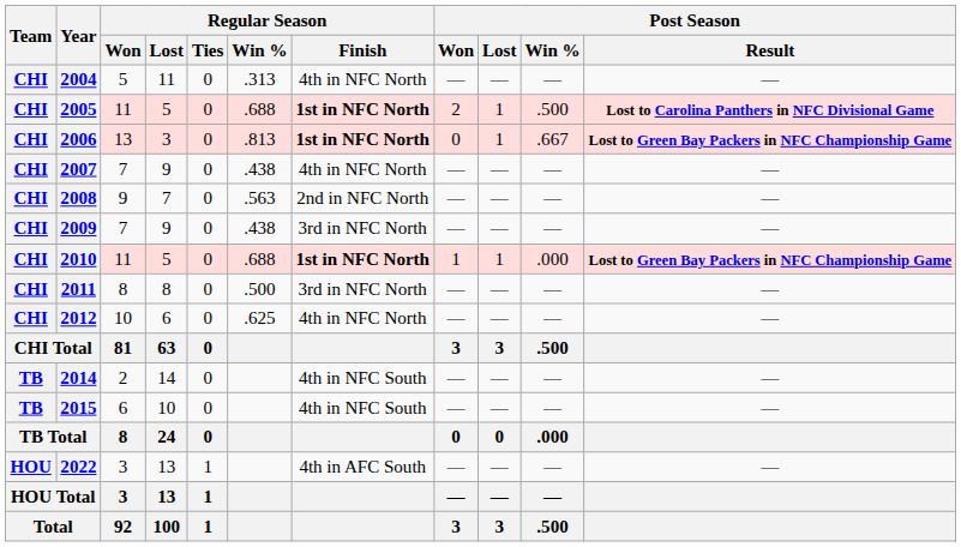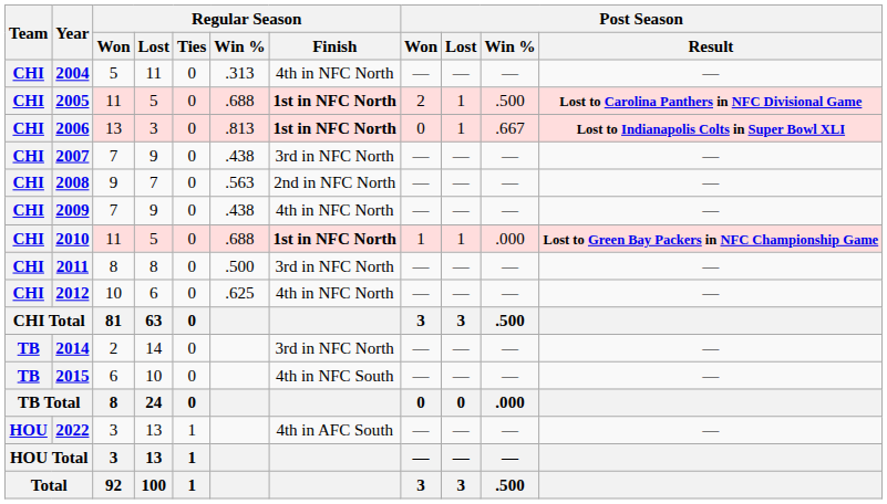 <table class="wikitable" style="font-size: 95%; text-align:center;">
 <tr>
 <th rowspan="2">Team</th>
 <th rowspan="2">Year</th>
 <th colspan="5">Regular Season</th>
 <th colspan="4">Post Season</th>
 </tr>
 <tr>
 <th>Won</th>
 <th>Lost</th>
 <th>Ties</th>
 <th>Win %</th>
 <th>Finish</th>
 <th>Won</th>
 <th>Lost</th>
 <th>Win %</th>
 <th>Result</th>
 </tr>
 <tr>
 <th><a href='#'>CHI</a></th>
 <th><a href='#'>2004</a></th>
 <td>5</td>
 <td>11</td>
 <td>0</td>
 <td>.313</td>
 <td>4th in NFC North</td>
 <td>—</td>
 <td>—</td>
 <td>—</td>
 <td>—</td>
 </tr>
 <tr ! style="background:#fdd;">
 <th><a href='#'>CHI</a></th>
 <th><a href='#'>2005</a></th>
 <td>11</td>
 <td>5</td>
 <td>0</td>
 <td>.688</td>
 <td><strong>1st in NFC North</strong></td>
 <td>2</td>
 <td>1</td>
 <td>.500</td>
 <td><small><strong>Lost to <a href='#'>Carolina Panthers</a> in <a href='#'>NFC Divisional Game</a></strong></small></td>
 </tr>
 <tr ! style="background:#fdd;">
 <th><a href='#'>CHI</a></th>
 <th><a href='#'>2006</a></th>
 <td>13</td>
 <td>3</td>
 <td>0</td>
 <td>.813</td>
 <td><strong>1st in NFC North</strong></td>
 <td>0</td>
 <td>1</td>
 <td>.667</td>
-<td><small><strong>Lost to <a href='#'>Green Bay Packers</a> in <a href='#'>NFC Championship Game</a></strong></small></td>
+<td><small><strong>Lost to <a href='#'>Indianapolis Colts</a> in <a href='#'>Super Bowl XLI</a></strong></small></td>
 </tr>
 <tr>
 <th><a href='#'>CHI</a></th>
 <th><a href='#'>2007</a></th>
 <td>7</td>
 <td>9</td>
 <td>0</td>
 <td>.438</td>
-<td>4th in NFC North</td>
+<td>3rd in NFC North</td>
 <td>—</td>
 <td>—</td>
 <td>—</td>
 <td>—</td>
 </tr>
 <tr>
 <th><a href='#'>CHI</a></th>
 <th><a href='#'>2008</a></th>
 <td>9</td>
 <td>7</td>
 <td>0</td>
 <td>.563</td>
 <td>2nd in NFC North</td>
 <td>—</td>
 <td>—</td>
 <td>—</td>
 <td>—</td>
 </tr>
 <tr>
 <th><a href='#'>CHI</a></th>
 <th><a href='#'>2009</a></th>
 <td>7</td>
 <td>9</td>
 <td>0</td>
 <td>.438</td>
-<td>3rd in NFC North</td>
+<td>4th in NFC North</td>
 <td>—</td>
 <td>—</td>
 <td>—</td>
 <td>—</td>
 </tr>
 <tr ! style="background:#fdd;">
 <th><a href='#'>CHI</a></th>
 <th><a href='#'>2010</a></th>
 <td>11</td>
 <td>5</td>
 <td>0</td>
 <td>.688</td>
 <td><strong>1st in NFC North</strong></td>
 <td>1</td>
 <td>1</td>
 <td>.000</td>
 <td><small><strong>Lost to <a href='#'>Green Bay Packers</a> in <a href='#'>NFC Championship Game</a></strong></small></td>
 </tr>
 <tr>
 <th><a href='#'>CHI</a></th>
 <th><a href='#'>2011</a></th>
 <td>8</td>
 <td>8</td>
 <td>0</td>
 <td>.500</td>
 <td>3rd in NFC North</td>
 <td>—</td>
 <td>—</td>
 <td>—</td>
 <td>—</td>
 </tr>
 <tr>
 <th><a href='#'>CHI</a></th>
 <th><a href='#'>2012</a></th>
 <td>10</td>
 <td>6</td>
 <td>0</td>
 <td>.625</td>
 <td>4th in NFC North</td>
 <td>—</td>
 <td>—</td>
 <td>—</td>
 <td>—</td>
 </tr>
 <tr>
 <th colspan="2">CHI Total</th>
 <th>81</th>
 <th>63</th>
 <th>0</th>
 <th></th>
 <th></th>
 <th>3</th>
 <th>3</th>
 <th>.500</th>
 <th></th>
 </tr>
 <tr>
 <th><a href='#'>TB</a></th>
 <th><a href='#'>2014</a></th>
 <td>2</td>
 <td>14</td>
 <td>0</td>
 <td></td>
-<td>4th in NFC South</td>
+<td>3rd in NFC North</td>
 <td>—</td>
 <td>—</td>
 <td>—</td>
 <td>—</td>
 </tr>
 <tr>
 <th><a href='#'>TB</a></th>
 <th><a href='#'>2015</a></th>
 <td>6</td>
 <td>10</td>
 <td>0</td>
 <td></td>
 <td>4th in NFC South</td>
 <td>—</td>
 <td>—</td>
 <td>—</td>
 <td>—</td>
 </tr>
 <tr>
 <th colspan="2">TB Total</th>
 <th>8</th>
 <th>24</th>
 <th>0</th>
 <th></th>
 <th></th>
 <th>0</th>
 <th>0</th>
 <th>.000</th>
 <th></th>
 </tr>
 <tr>
 <th><a href='#'>HOU</a></th>
 <th><a href='#'>2022</a></th>
 <td>3</td>
 <td>13</td>
 <td>1</td>
 <td></td>
 <td>4th in AFC South</td>
 <td>—</td>
 <td>—</td>
 <td>—</td>
 <td>—</td>
 </tr>
 <tr>
 <th colspan="2">HOU Total</th>
 <th>3</th>
 <th>13</th>
 <th>1</th>
 <th></th>
 <th></th>
 <th>—</th>
 <th>—</th>
 <th>—</th>
 <th></th>
 </tr>
 <tr>
 <th colspan="2">Total</th>
 <th>92</th>
 <th>100</th>
 <th>1</th>
 <th></th>
 <th></th>
 <th>3</th>
 <th>3</th>
 <th>.500</th>
 <th></th>
 </tr>
 </table>
